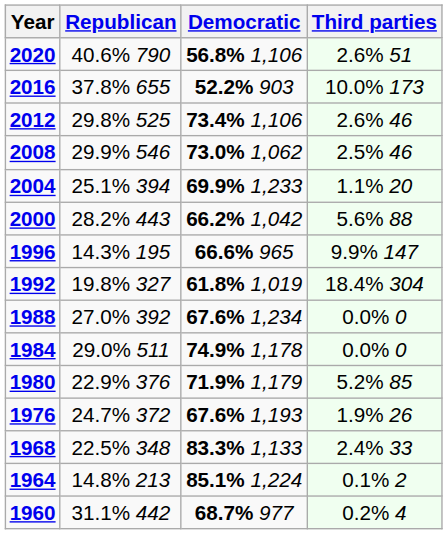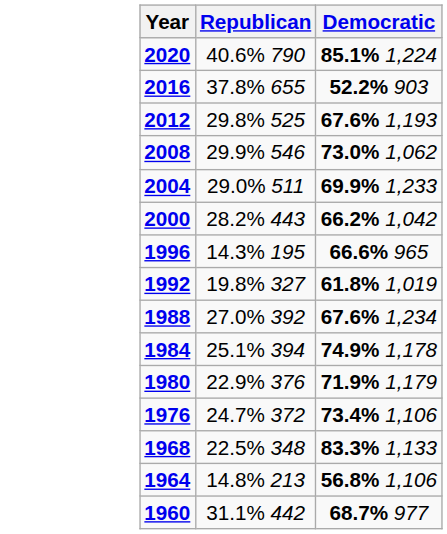 <table class="wikitable" style="float:right; font-size:95%;">
 <tr bgcolor=lightgrey>
 <th>Year</th>
 <th><a href='#'>Republican</a></th>
 <th><a href='#'>Democratic</a></th>
-<th><a href='#'>Third parties</a></th>
 </tr>
 <tr>
 <td style="text-align:center;" ><strong><a href='#'>2020</a></strong></td>
 <td style="text-align:center;" >40.6% <em>790</em></td>
-<td style="text-align:center;" ><strong>56.8%</strong> <em>1,106</em></td>
-<td style="text-align:center; background:honeyDew;">2.6% <em>51</em></td>
+<td style="text-align:center;" ><strong>85.1%</strong> <em>1,224</em></td>
 </tr>
 <tr>
 <td style="text-align:center;" ><strong><a href='#'>2016</a></strong></td>
 <td style="text-align:center;" >37.8% <em>655</em></td>
 <td style="text-align:center;" ><strong>52.2%</strong> <em>903</em></td>
-<td style="text-align:center; background:honeyDew;">10.0% <em>173</em></td>
 </tr>
 <tr>
 <td style="text-align:center;" ><strong><a href='#'>2012</a></strong></td>
 <td style="text-align:center;" >29.8% <em>525</em></td>
-<td style="text-align:center;" ><strong>73.4%</strong> <em>1,106</em></td>
-<td style="text-align:center; background:honeyDew;">2.6% <em>46</em></td>
+<td style="text-align:center;" ><strong>67.6%</strong> <em>1,193</em></td>
 </tr>
 <tr>
 <td style="text-align:center;" ><strong><a href='#'>2008</a></strong></td>
 <td style="text-align:center;" >29.9% <em>546</em></td>
 <td style="text-align:center;" ><strong>73.0%</strong> <em>1,062</em></td>
-<td style="text-align:center; background:honeyDew;">2.5% <em>46</em></td>
 </tr>
 <tr>
 <td style="text-align:center;" ><strong><a href='#'>2004</a></strong></td>
-<td style="text-align:center;" >25.1% <em>394</em></td>
+<td style="text-align:center;" >29.0% <em>511</em></td>
 <td style="text-align:center;" ><strong>69.9%</strong> <em>1,233</em></td>
-<td style="text-align:center; background:honeyDew;">1.1% <em>20</em></td>
 </tr>
 <tr>
 <td style="text-align:center;" ><strong><a href='#'>2000</a></strong></td>
 <td style="text-align:center;" >28.2% <em>443</em></td>
 <td style="text-align:center;" ><strong>66.2%</strong> <em>1,042</em></td>
-<td style="text-align:center; background:honeyDew;">5.6% <em>88</em></td>
 </tr>
 <tr>
 <td style="text-align:center;" ><strong><a href='#'>1996</a></strong></td>
 <td style="text-align:center;" >14.3% <em>195</em></td>
 <td style="text-align:center;" ><strong>66.6%</strong> <em>965</em></td>
-<td style="text-align:center; background:honeyDew;">9.9% <em>147</em></td>
 </tr>
 <tr>
 <td style="text-align:center;" ><strong><a href='#'>1992</a></strong></td>
 <td style="text-align:center;" >19.8% <em>327</em></td>
 <td style="text-align:center;" ><strong>61.8%</strong> <em>1,019</em></td>
-<td style="text-align:center; background:honeyDew;">18.4% <em>304</em></td>
 </tr>
 <tr>
 <td style="text-align:center;" ><strong><a href='#'>1988</a></strong></td>
 <td style="text-align:center;" >27.0% <em>392</em></td>
 <td style="text-align:center;" ><strong>67.6%</strong> <em>1,234</em></td>
-<td style="text-align:center; background:honeyDew;">0.0% <em>0</em></td>
 </tr>
 <tr>
 <td style="text-align:center;" ><strong><a href='#'>1984</a></strong></td>
-<td style="text-align:center;" >29.0% <em>511</em></td>
+<td style="text-align:center;" >25.1% <em>394</em></td>
 <td style="text-align:center;" ><strong>74.9%</strong> <em>1,178</em></td>
-<td style="text-align:center; background:honeyDew;">0.0% <em>0</em></td>
 </tr>
 <tr>
 <td style="text-align:center;" ><strong><a href='#'>1980</a></strong></td>
 <td style="text-align:center;" >22.9% <em>376</em></td>
 <td style="text-align:center;" ><strong>71.9%</strong> <em>1,179</em></td>
-<td style="text-align:center; background:honeyDew;">5.2% <em>85</em></td>
 </tr>
 <tr>
 <td style="text-align:center;" ><strong><a href='#'>1976</a></strong></td>
 <td style="text-align:center;" >24.7% <em>372</em></td>
-<td style="text-align:center;" ><strong>67.6%</strong> <em>1,193</em></td>
-<td style="text-align:center; background:honeyDew;">1.9% <em>26</em></td>
+<td style="text-align:center;" ><strong>73.4%</strong> <em>1,106</em></td>
 </tr>
 <tr>
 <td style="text-align:center;" ><strong><a href='#'>1968</a></strong></td>
 <td style="text-align:center;" >22.5% <em>348</em></td>
 <td style="text-align:center;" ><strong>83.3%</strong> <em>1,133</em></td>
-<td style="text-align:center; background:honeyDew;">2.4% <em>33</em></td>
 </tr>
 <tr>
 <td style="text-align:center;" ><strong><a href='#'>1964</a></strong></td>
 <td style="text-align:center;" >14.8% <em>213</em></td>
-<td style="text-align:center;" ><strong>85.1%</strong> <em>1,224</em></td>
-<td style="text-align:center; background:honeyDew;">0.1% <em>2</em></td>
+<td style="text-align:center;" ><strong>56.8%</strong> <em>1,106</em></td>
 </tr>
 <tr>
 <td style="text-align:center;" ><strong><a href='#'>1960</a></strong></td>
 <td style="text-align:center;" >31.1% <em>442</em></td>
 <td style="text-align:center;" ><strong>68.7%</strong> <em>977</em></td>
-<td style="text-align:center; background:honeyDew;">0.2% <em>4</em></td>
 </tr>
 </table>
